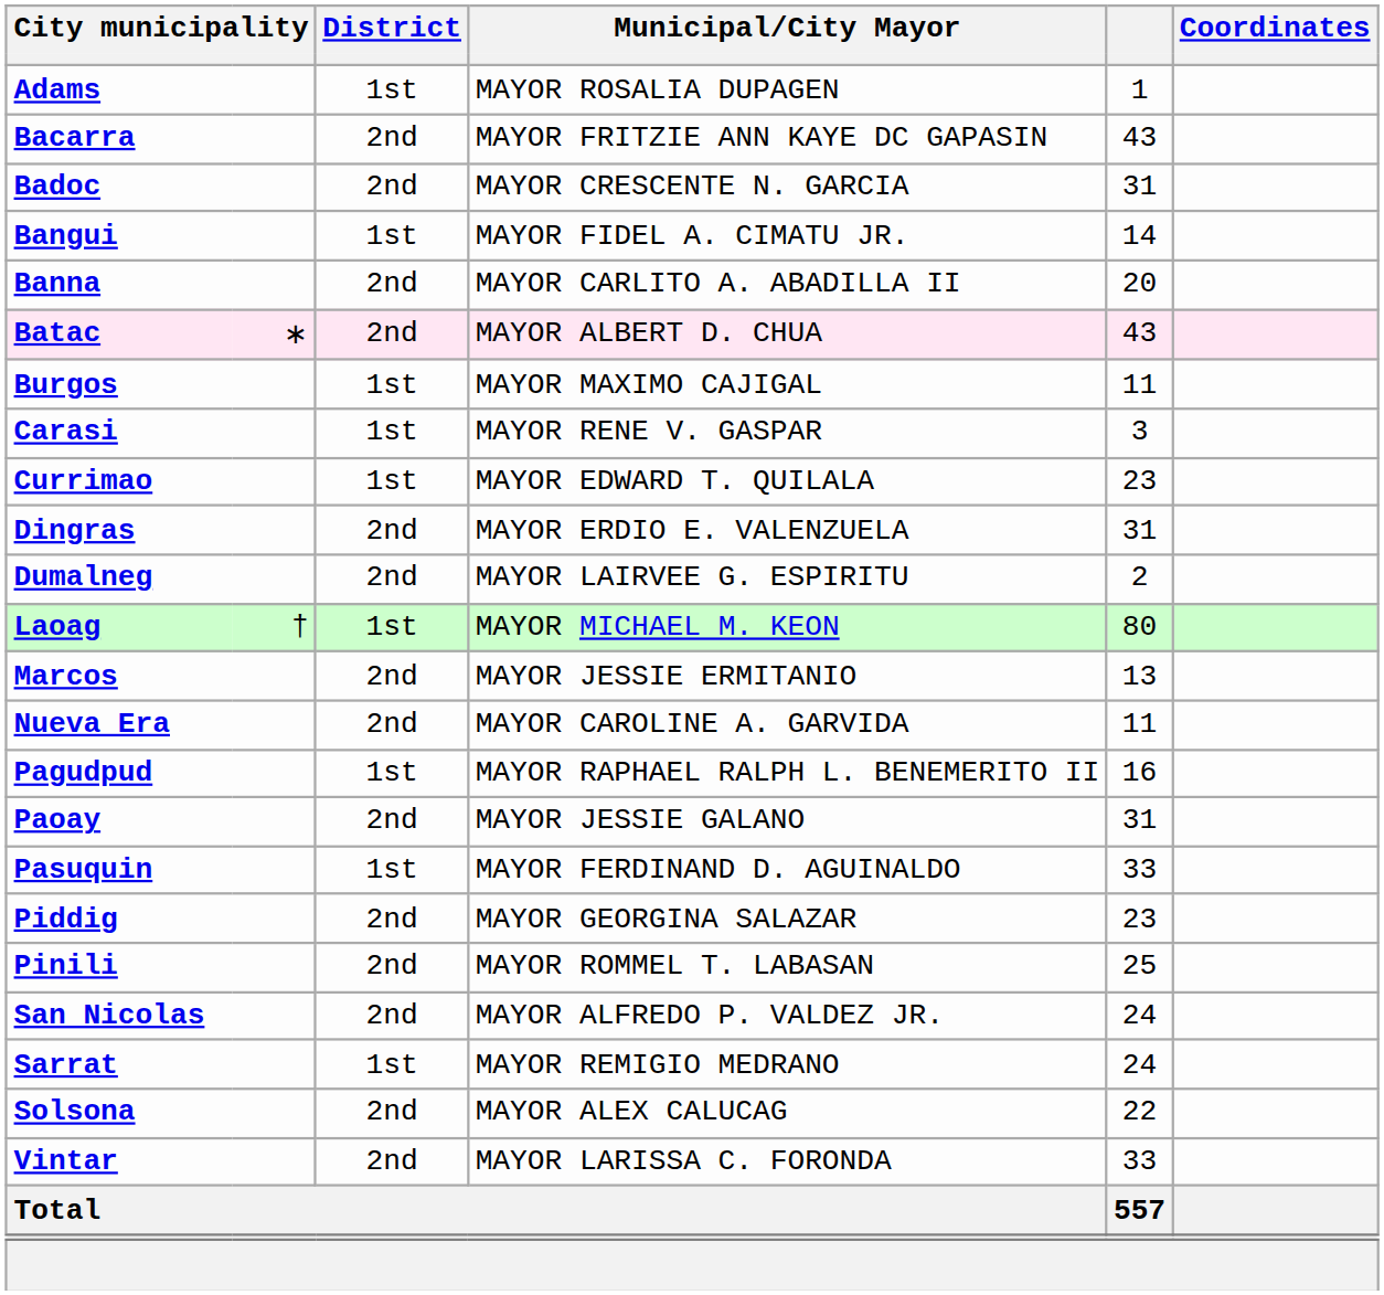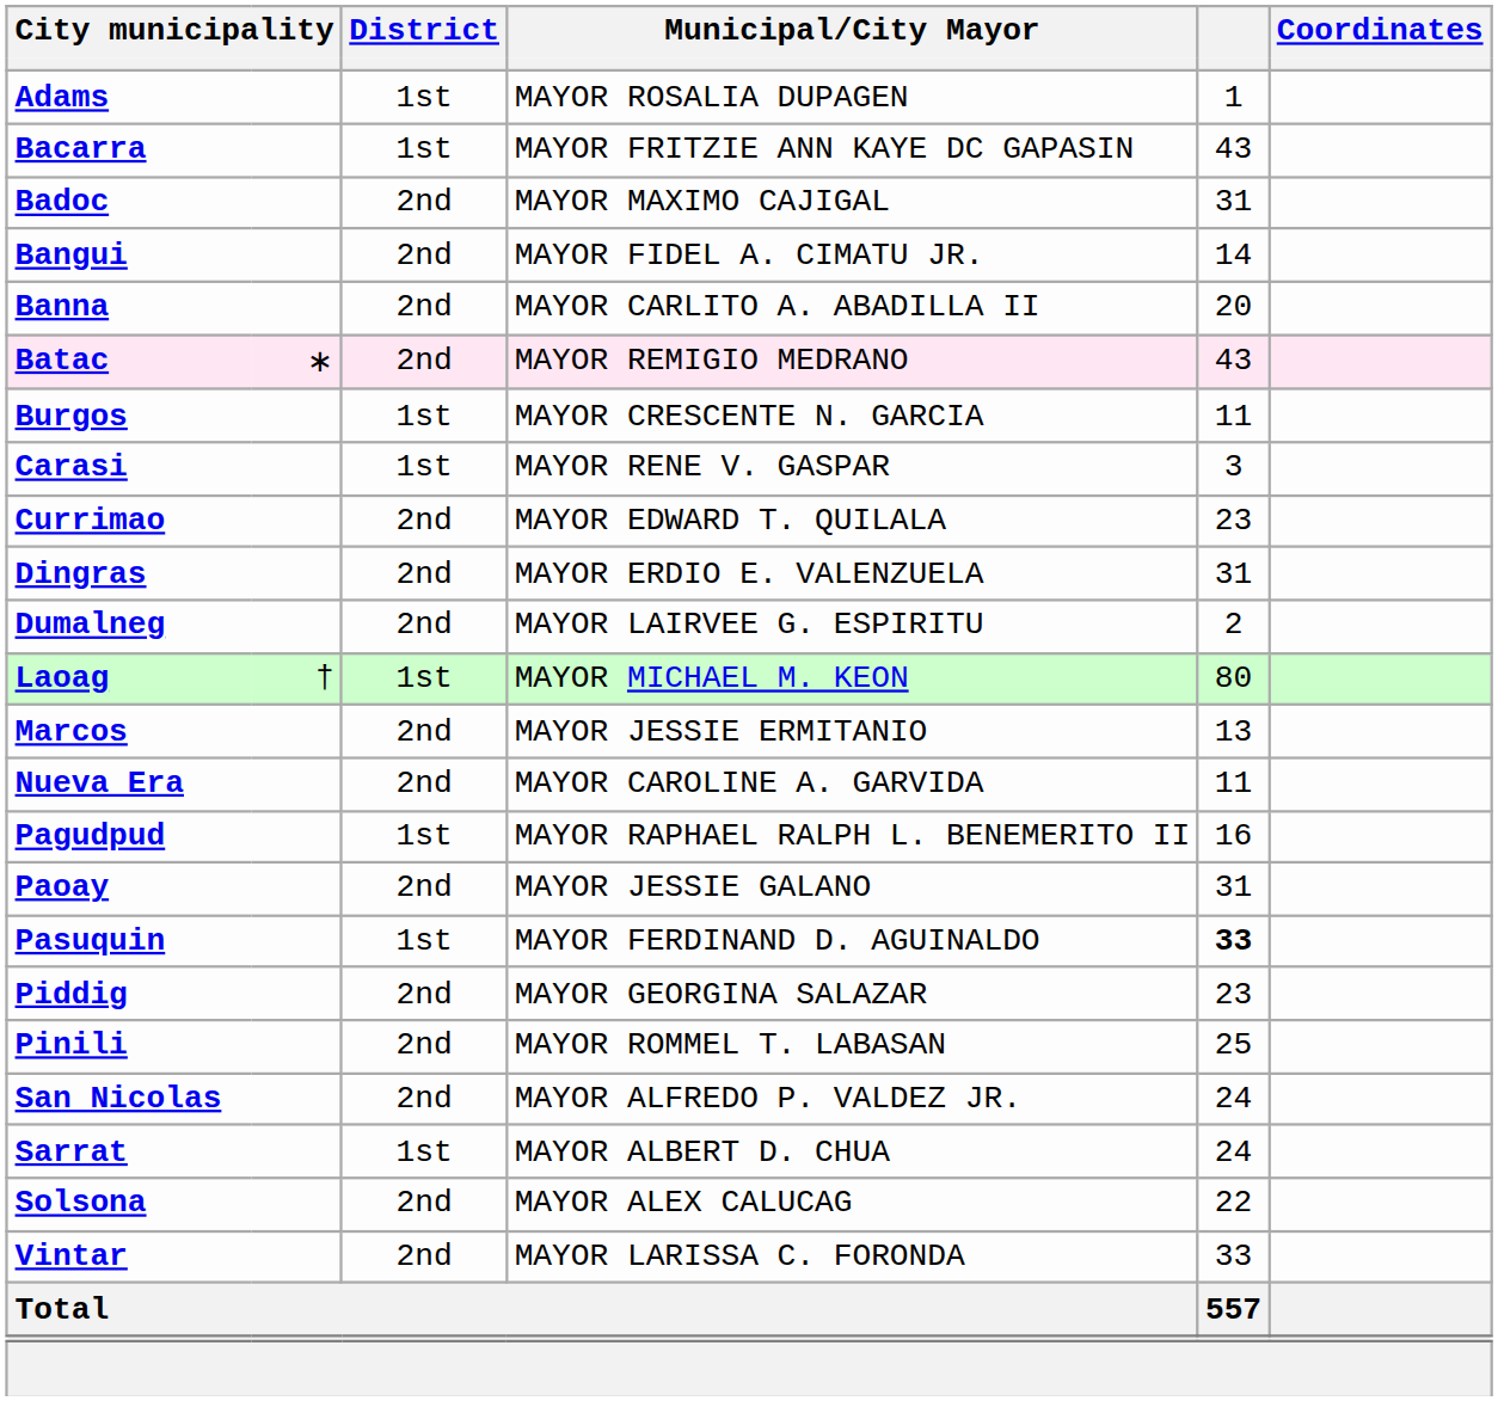 <table class="wikitable sortable" style="margin:auto;table-layout:fixed;text-align:right;background-color:#FDFDFD;font-size:90%;border-collapse:collapse;">
 <tr>
 <th scope="col" style="border-bottom:none;" class="unsortable" colspan=2>City  municipality</th>
 <th scope="col" style="border-bottom:none;" class="unsortable"><a href='#'>District</a></th>
 <th scope="col" style="border-bottom:none;" class="unsortable">Municipal/City Mayor</th>
 <th scope="col" style="border-bottom:none;" class="unsortable"></th>
 <th scope="col" style="border-bottom:none;" class="unsortable"><a href='#'>Coordinates</a></th>
 </tr>
 <tr>
 <th scope="col" style="border-top:none;" colspan=2></th>
 <th scope="col" style="border-top:none;"></th>
 <th scope="col" style="border-top:none;"></th>
 <th scope="col" style="border-top:none;"></th>
 <th scope="col" style="border-top:none;"></th>
 </tr>
 <tr>
 <th scope="row" style="text-align:left;background-color:initial;" colspan=2><a href='#'>Adams</a></th>
 <td style="text-align:center;">1st</td>
 <td style="text-align:left;">MAYOR ROSALIA DUPAGEN</td>
 <td style="text-align:center;">1</td>
 <td style="text-align:center;"></td>
 </tr>
 <tr>
 <th scope="row" style="text-align:left;background-color:initial;" colspan=2><a href='#'>Bacarra</a></th>
-<td style="text-align:center;">2nd</td>
+<td style="text-align:center;">1st</td>
 <td style="text-align:left;">MAYOR FRITZIE ANN KAYE DC GAPASIN</td>
 <td style="text-align:center;">43</td>
 <td style="text-align:center;"></td>
 </tr>
 <tr>
 <th scope="row" style="text-align:left;background-color:initial;" colspan=2><a href='#'>Badoc</a></th>
 <td style="text-align:center;">2nd</td>
-<td style="text-align:left;">MAYOR CRESCENTE N. GARCIA</td>
+<td style="text-align:left;">MAYOR MAXIMO CAJIGAL</td>
 <td style="text-align:center;">31</td>
 <td style="text-align:center;"></td>
 </tr>
 <tr>
 <th scope="row" style="text-align:left;background-color:initial;" colspan=2><a href='#'>Bangui</a></th>
-<td style="text-align:center;">1st</td>
+<td style="text-align:center;">2nd</td>
 <td style="text-align:left;">MAYOR FIDEL A. CIMATU JR.</td>
 <td style="text-align:center;">14</td>
 <td style="text-align:center;"></td>
 </tr>
 <tr>
 <th scope="row" style="text-align:left;background-color:initial;" colspan=2><a href='#'>Banna</a></th>
 <td style="text-align:center;">2nd</td>
 <td style="text-align:left;">MAYOR CARLITO A. ABADILLA II</td>
 <td style="text-align:center;">20</td>
 <td style="text-align:center;"></td>
 </tr>
 <tr style="background-color:#FFE6F3;">
 <th scope="row" style="text-align:left;background-color:#FFE6F3;border-right:0;"><a href='#'>Batac</a></th>
 <td style="text-align:right;border-left:0;">∗</td>
 <td style="text-align:center;">2nd</td>
-<td style="text-align:left;">MAYOR ALBERT D. CHUA</td>
+<td style="text-align:left;">MAYOR REMIGIO MEDRANO</td>
 <td style="text-align:center;">43</td>
 <td style="text-align:center;"></td>
 </tr>
 <tr>
 <th scope="row" style="text-align:left;background-color:initial;" colspan=2><a href='#'>Burgos</a></th>
 <td style="text-align:center;">1st</td>
-<td style="text-align:left;">MAYOR MAXIMO CAJIGAL</td>
+<td style="text-align:left;">MAYOR CRESCENTE N. GARCIA</td>
 <td style="text-align:center;">11</td>
 <td style="text-align:center;"></td>
 </tr>
 <tr>
 <th scope="row" style="text-align:left;background-color:initial;" colspan=2><a href='#'>Carasi</a></th>
 <td style="text-align:center;">1st</td>
 <td style="text-align:left;">MAYOR RENE V. GASPAR</td>
 <td style="text-align:center;">3</td>
 <td style="text-align:center;"></td>
 </tr>
 <tr>
 <th scope="row" style="text-align:left;background-color:initial;" colspan=2><a href='#'>Currimao</a></th>
-<td style="text-align:center;">1st</td>
+<td style="text-align:center;">2nd</td>
 <td style="text-align:left;">MAYOR EDWARD T. QUILALA</td>
 <td style="text-align:center;">23</td>
 <td style="text-align:center;"></td>
 </tr>
 <tr>
 <th scope="row" style="text-align:left;background-color:initial;" colspan=2><a href='#'>Dingras</a></th>
 <td style="text-align:center;">2nd</td>
 <td style="text-align:left;">MAYOR ERDIO E. VALENZUELA</td>
 <td style="text-align:center;">31</td>
 <td style="text-align:center;"></td>
 </tr>
 <tr>
 <th scope="row" style="text-align:left;background-color:initial;" colspan=2><a href='#'>Dumalneg</a></th>
 <td style="text-align:center;">2nd</td>
 <td style="text-align:left;">MAYOR LAIRVEE G. ESPIRITU</td>
 <td style="text-align:center;">2</td>
 <td style="text-align:center;"></td>
 </tr>
 <tr style="background-color:#CCFFCC;">
 <th scope="row" style="text-align:left;background-color:#CCFFCC;border-right:0;"><a href='#'>Laoag</a></th>
 <td style="text-align:right;border-left:0;">†</td>
 <td style="text-align:center;">1st</td>
 <td style="text-align:left;">MAYOR <a href='#'>MICHAEL M. KEON</a></td>
 <td style="text-align:center;">80</td>
 <td style="text-align:center;"></td>
 </tr>
 <tr>
 <th scope="row" style="text-align:left;background-color:initial;" colspan=2><a href='#'>Marcos</a></th>
 <td style="text-align:center;">2nd</td>
 <td style="text-align:left;">MAYOR JESSIE ERMITANIO</td>
 <td style="text-align:center;">13</td>
 <td style="text-align:center;"></td>
 </tr>
 <tr>
 <th scope="row" style="text-align:left;background-color:initial;" colspan=2><a href='#'>Nueva Era</a></th>
 <td style="text-align:center;">2nd</td>
 <td style="text-align:left;">MAYOR CAROLINE A. GARVIDA</td>
 <td style="text-align:center;">11</td>
 <td style="text-align:center;"></td>
 </tr>
 <tr>
 <th scope="row" style="text-align:left;background-color:initial;" colspan=2><a href='#'>Pagudpud</a></th>
 <td style="text-align:center;">1st</td>
 <td style="text-align:left;">MAYOR RAPHAEL RALPH L. BENEMERITO II</td>
 <td style="text-align:center;">16</td>
 <td style="text-align:center;"></td>
 </tr>
 <tr>
 <th scope="row" style="text-align:left;background-color:initial;" colspan=2><a href='#'>Paoay</a></th>
 <td style="text-align:center;">2nd</td>
 <td style="text-align:left;">MAYOR JESSIE GALANO</td>
 <td style="text-align:center;">31</td>
 <td style="text-align:center;"></td>
 </tr>
 <tr>
 <th scope="row" style="text-align:left;background-color:initial;" colspan=2><a href='#'>Pasuquin</a></th>
 <td style="text-align:center;">1st</td>
 <td style="text-align:left;">MAYOR FERDINAND D. AGUINALDO</td>
-<td style="text-align:center;">33</td>
+<td style="text-align:center;"><strong>33</strong></td>
 <td style="text-align:center;"></td>
 </tr>
 <tr>
 <th scope="row" style="text-align:left;background-color:initial;" colspan=2><a href='#'>Piddig</a></th>
 <td style="text-align:center;">2nd</td>
 <td style="text-align:left;">MAYOR GEORGINA SALAZAR</td>
 <td style="text-align:center;">23</td>
 <td style="text-align:center;"></td>
 </tr>
 <tr>
 <th scope="row" style="text-align:left;background-color:initial;" colspan=2><a href='#'>Pinili</a></th>
 <td style="text-align:center;">2nd</td>
 <td style="text-align:left;">MAYOR ROMMEL T. LABASAN</td>
 <td style="text-align:center;">25</td>
 <td style="text-align:center;"></td>
 </tr>
 <tr>
 <th scope="row" style="text-align:left;background-color:initial;" colspan=2><a href='#'>San Nicolas</a></th>
 <td style="text-align:center;">2nd</td>
 <td style="text-align:left;">MAYOR ALFREDO P. VALDEZ JR.</td>
 <td style="text-align:center;">24</td>
 <td style="text-align:center;"></td>
 </tr>
 <tr>
 <th scope="row" style="text-align:left;background-color:initial;" colspan=2><a href='#'>Sarrat</a></th>
 <td style="text-align:center;">1st</td>
-<td style="text-align:left;">MAYOR REMIGIO MEDRANO</td>
+<td style="text-align:left;">MAYOR ALBERT D. CHUA</td>
 <td style="text-align:center;">24</td>
 <td style="text-align:center;"></td>
 </tr>
 <tr>
 <th scope="row" style="text-align:left;background-color:initial;" colspan=2><a href='#'>Solsona</a></th>
 <td style="text-align:center;">2nd</td>
 <td style="text-align:left;">MAYOR ALEX CALUCAG</td>
 <td style="text-align:center;">22</td>
 <td style="text-align:center;"></td>
 </tr>
 <tr>
 <th scope="row" style="text-align:left;background-color:initial;" colspan=2><a href='#'>Vintar</a></th>
 <td style="text-align:center;">2nd</td>
 <td style="text-align:left;">MAYOR LARISSA C. FORONDA</td>
 <td style="text-align:center;">33</td>
 <td style="text-align:center;"></td>
 </tr>
 <tr class="sortbottom">
 <th scope="row" colspan=4 style="text-align:left;">Total</th>
 <th scope="col">557</th>
 <th scope="col"></th>
 </tr>
 <tr class="sortbottom" style="background-color:#F2F2F2;border-top:double grey;line-height:1.3em;">
 <td colspan="13"><br></td>
 </tr>
 </table>
